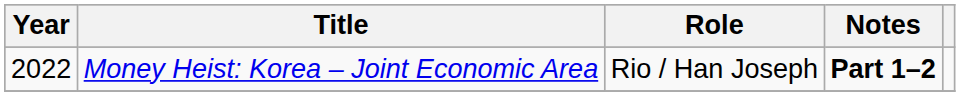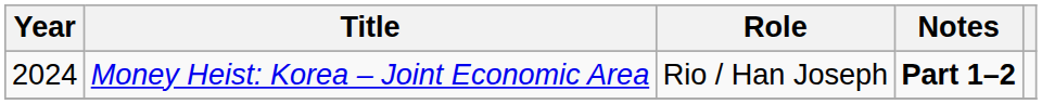 <table class="wikitable plainrowheaders">
 <tr>
 <th scope="col">Year</th>
 <th scope="col">Title</th>
 <th scope="col">Role</th>
 <th scope="col">Notes</th>
 <th scope="col" class="unsortable"></th>
 </tr>
 <tr>
-<td>2022</td>
+<td>2024</td>
 <td><em><a href='#'>Money Heist: Korea – Joint Economic Area</a></em></td>
 <td>Rio / Han Joseph</td>
 <td><strong>Part 1–2</strong></td>
 <td></td>
 </tr>
 <tr>
 </tr>
 </table>
